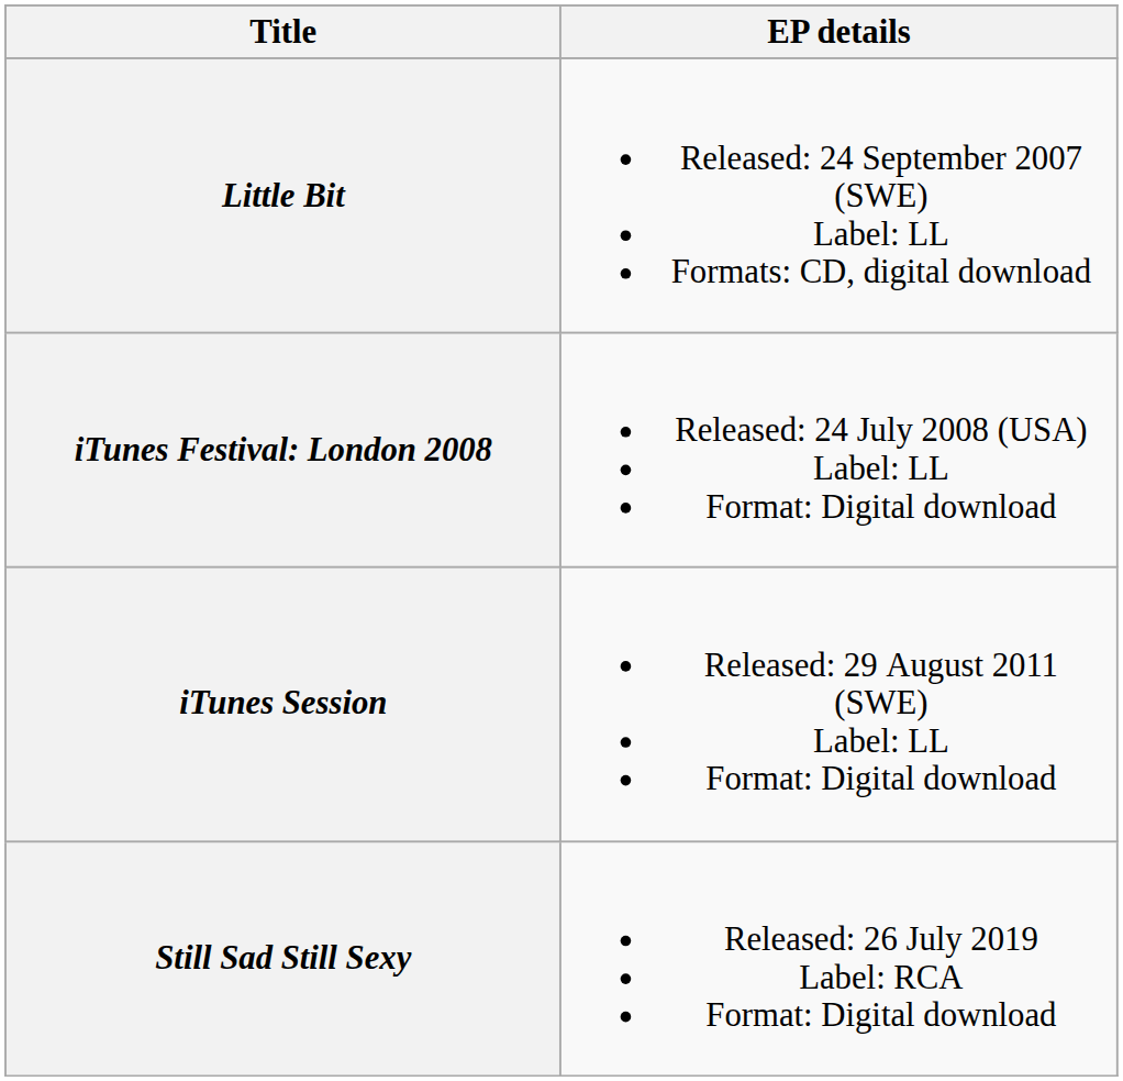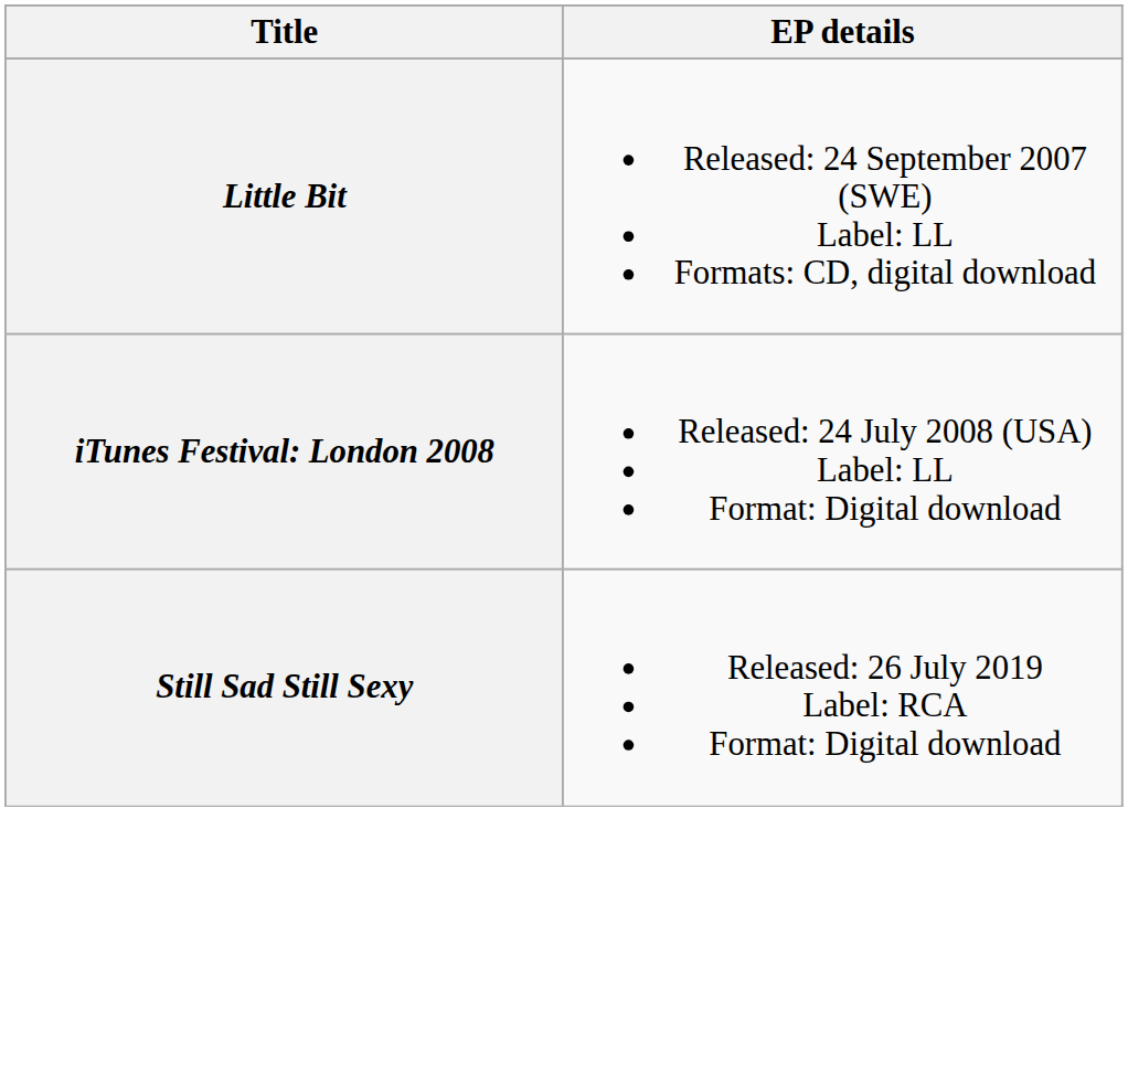 <table class="wikitable plainrowheaders" style="text-align:center;" border="1">
 <tr>
 <th scope="col" style="width:16em;">Title</th>
 <th scope="col" style="width:16em;">EP details</th>
 </tr>
 <tr>
 <th scope="row"><em>Little Bit</em></th>
 <td><br><ul><li>Released: 24 September 2007 <span>(SWE)</span></li><li>Label: LL</li><li>Formats: CD, digital download</li></ul></td>
 </tr>
 <tr>
 <th scope="row"><em>iTunes Festival: London 2008</em></th>
 <td><br><ul><li>Released: 24 July 2008 <span>(USA)</span></li><li>Label: LL</li><li>Format: Digital download</li></ul></td>
 </tr>
 <tr>
-<th scope="row"><em>iTunes Session</em></th>
-<td><br><ul><li>Released: 29 August 2011 <span>(SWE)</span></li><li>Label: LL</li><li>Format: Digital download</li></ul></td>
-</tr>
-<tr>
 <th scope="row"><em>Still Sad Still Sexy</em></th>
 <td><br><ul><li>Released: 26 July 2019</li><li>Label: RCA</li><li>Format: Digital download</li></ul></td>
 </tr>
 </table>
